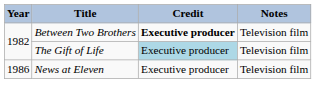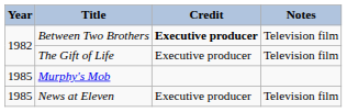 <table class="wikitable" style="font-size:95%;">
 <tr>
 <th style="background:#B0C4DE;">Year</th>
 <th style="background:#B0C4DE;">Title</th>
 <th style="background:#B0C4DE;">Credit</th>
 <th style="background:#B0C4DE;">Notes</th>
 </tr>
 <tr>
 <td rowspan=2>1982</td>
 <td><em>Between Two Brothers</em></td>
 <td><strong>Executive producer</strong></td>
 <td>Television film</td>
 </tr>
 <tr>
 <td><em>The Gift of Life</em></td>
-<td style="background: lightblue;">Executive producer</td>
+<td>Executive producer</td>
 <td>Television film</td>
 </tr>
 <tr>
-<td>1986</td>
+<td>1985</td>
+<td><em><a href='#'>Murphy's Mob</a></em></td>
+<td></td>
+<td></td>
+</tr>
+<tr>
+<td>1985</td>
 <td><em>News at Eleven</em></td>
 <td>Executive producer</td>
 <td>Television film</td>
 </tr>
 </table>
